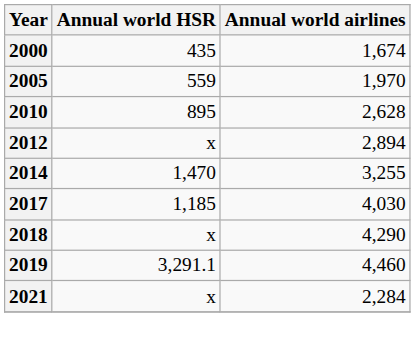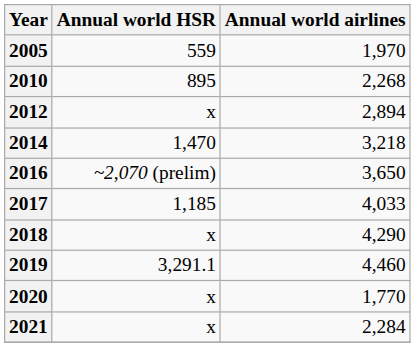 <table class="wikitable" style="text-align:right;">
 <tr>
 <th scope="col">Year</th>
 <th scope="col">Annual world HSR</th>
 <th scope="col">Annual world airlines</th>
-</tr>
-<tr>
-<th scope="row">2000</th>
-<td>435</td>
-<td>1,674</td>
 </tr>
 <tr>
 <th scope="row">2005</th>
 <td>559</td>
 <td>1,970</td>
 </tr>
 <tr>
 <th scope="row">2010</th>
 <td>895</td>
-<td>2,628</td>
+<td>2,268</td>
 </tr>
 <tr>
 <th scope="row">2012</th>
 <td>x</td>
 <td>2,894</td>
 </tr>
 <tr>
 <th scope="row">2014</th>
 <td>1,470</td>
-<td>3,255</td>
+<td>3,218</td>
+</tr>
+<tr>
+<th scope="row">2016</th>
+<td><em>~2,070</em> (prelim)</td>
+<td>3,650</td>
 </tr>
 <tr>
 <th scope="row">2017</th>
 <td>1,185</td>
-<td>4,030</td>
+<td>4,033</td>
 </tr>
 <tr>
 <th scope="row">2018</th>
 <td>x</td>
 <td>4,290</td>
 </tr>
 <tr>
 <th scope="row">2019</th>
 <td>3,291.1</td>
 <td>4,460</td>
 </tr>
 <tr>
+<th scope="row">2020</th>
+<td>x</td>
+<td>1,770</td>
+</tr>
+<tr>
 <th scope="row">2021</th>
 <td>x</td>
 <td>2,284</td>
 </tr>
 <tr>
 </tr>
 </table>
